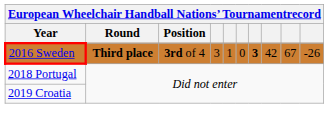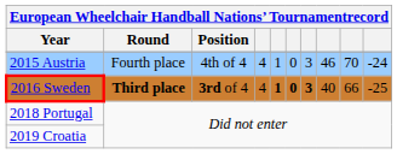 <table class="wikitable" style="text-align: center;">
 <tr>
 <th colspan=10><a href='#'>European Wheelchair Handball Nations’ Tournamentrecord</a></th>
 </tr>
 <tr>
 <th>Year</th>
 <th>Round</th>
 <th>Position</th>
 <th></th>
 <th></th>
 <th></th>
 <th></th>
 <th></th>
 <th></th>
 <th></th>
 </tr>
 <tr>
 </tr>
+<tr style="background:#9acdff;">
+<td align=left> <a href='#'>2015 Austria</a></td>
+<td>Fourth place</td>
+<td>4th of 4</td>
+<td>4</td>
+<td>1</td>
+<td>0</td>
+<td>3</td>
+<td>46</td>
+<td>70</td>
+<td>-24</td>
+</tr>
 <tr bgcolor=CD7F32>
 <td style="border: 3px solid red" align=left> <a href='#'>2016 Sweden</a></td>
 <td><strong>Third place</strong></td>
 <td><strong>3rd</strong> of 4</td>
-<td>3</td>
-<td>1</td>
-<td>0</td>
+<td>4</td>
+<td><strong>1</strong></td>
+<td><strong>0</strong></td>
 <td><strong>3</strong></td>
-<td>42</td>
-<td>67</td>
-<td>-26</td>
+<td>40</td>
+<td>66</td>
+<td>-25</td>
 </tr>
 <tr>
 <td align=left> <a href='#'>2018 Portugal</a></td>
 <td rowspan=2 colspan=9><em>Did not enter</em></td>
 </tr>
 <tr>
 <td align=left> <a href='#'>2019 Croatia</a></td>
 </tr>
 </table>
